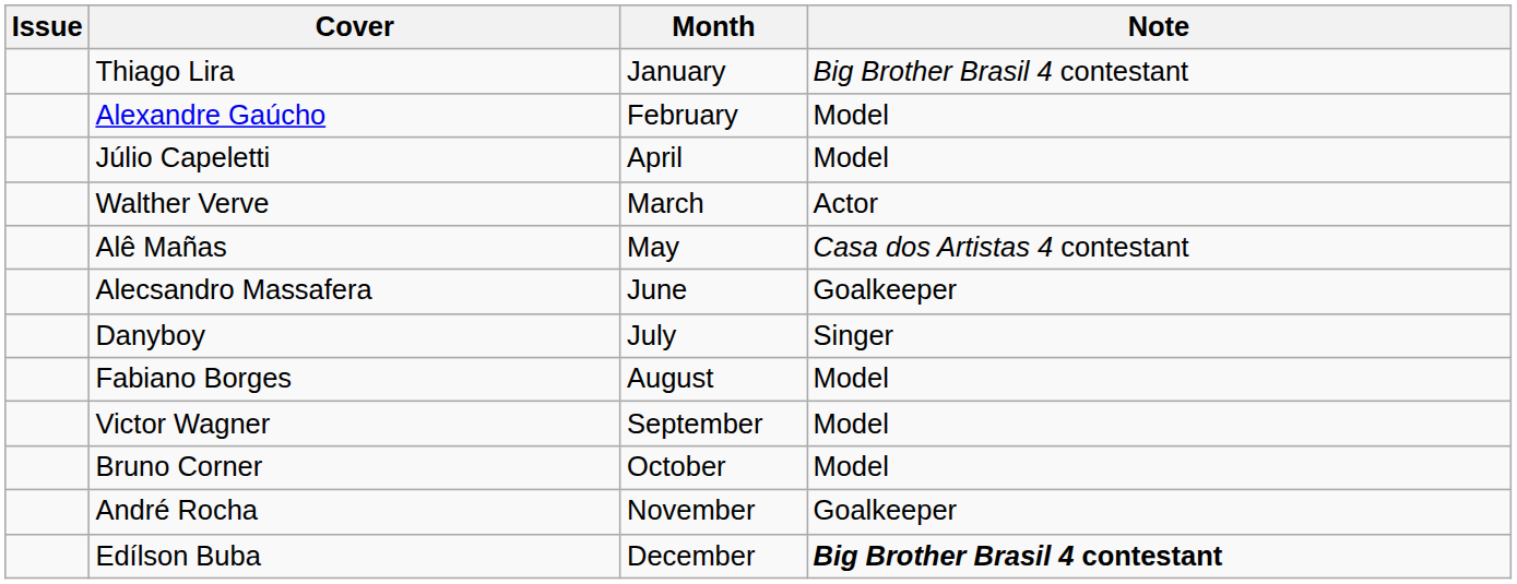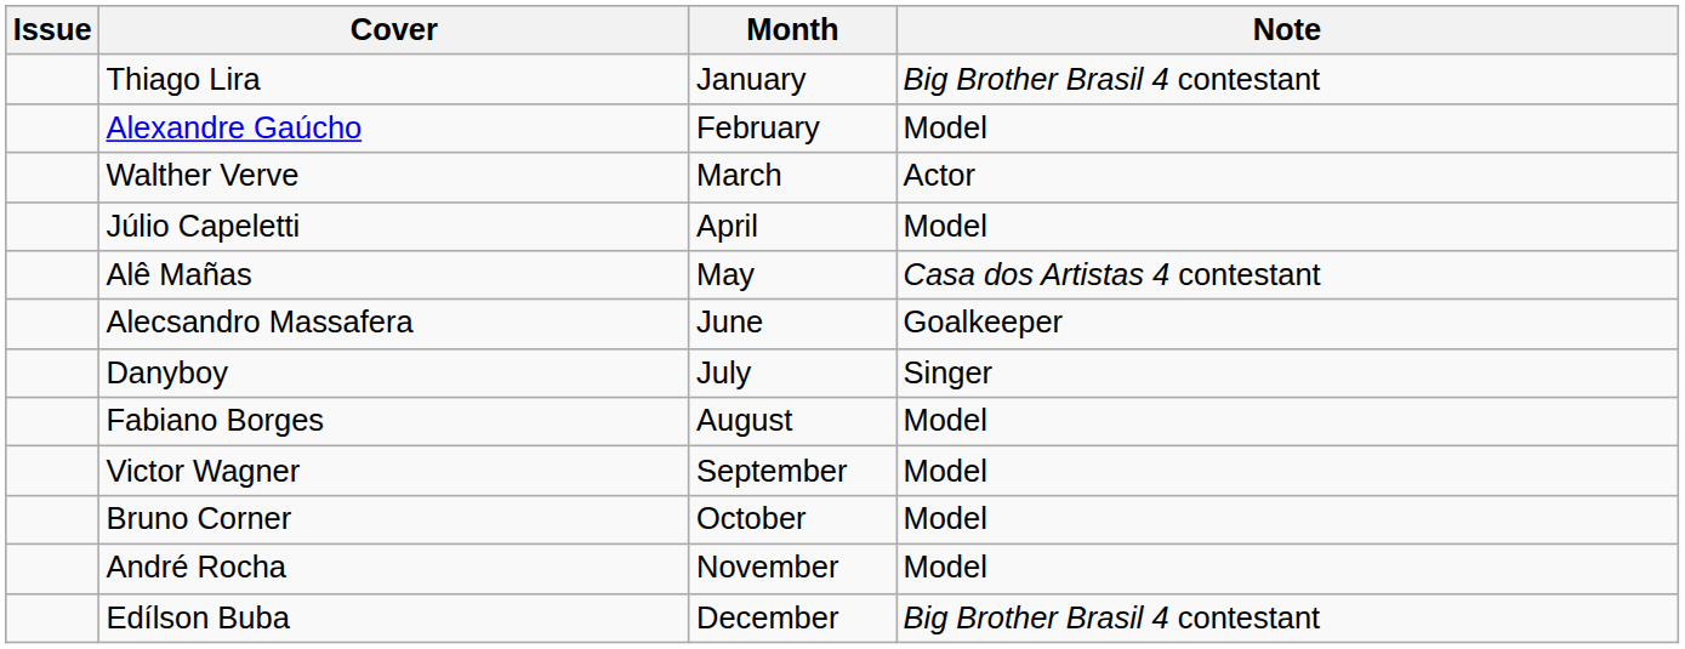 <table class=wikitable>
 <tr>
 <th width="10">Issue</th>
 <th width="300">Cover</th>
 <th width="100">Month</th>
 <th width="400">Note</th>
 </tr>
 <tr>
 <td></td>
 <td>Thiago Lira</td>
 <td>January</td>
 <td><em>Big Brother Brasil 4</em> contestant</td>
 </tr>
 <tr>
 <td></td>
 <td><a href='#'>Alexandre Gaúcho</a></td>
 <td>February</td>
 <td>Model</td>
 </tr>
 <tr>
 <td></td>
+<td>Walther Verve</td>
+<td>March</td>
+<td>Actor</td>
+</tr>
+<tr>
+<td></td>
 <td>Júlio Capeletti</td>
 <td>April</td>
 <td>Model</td>
-</tr>
-<tr>
-<td></td>
-<td>Walther Verve</td>
-<td>March</td>
-<td>Actor</td>
 </tr>
 <tr>
 <td></td>
 <td>Alê Mañas</td>
 <td>May</td>
 <td><em>Casa dos Artistas 4</em> contestant</td>
 </tr>
 <tr>
 <td></td>
 <td>Alecsandro Massafera</td>
 <td>June</td>
 <td>Goalkeeper</td>
 </tr>
 <tr>
 <td></td>
 <td>Danyboy</td>
 <td>July</td>
 <td>Singer</td>
 </tr>
 <tr>
 <td></td>
 <td>Fabiano Borges</td>
 <td>August</td>
 <td>Model</td>
 </tr>
 <tr>
 <td></td>
 <td>Victor Wagner</td>
 <td>September</td>
 <td>Model</td>
 </tr>
 <tr>
 <td></td>
 <td>Bruno Corner</td>
 <td>October</td>
 <td>Model</td>
 </tr>
 <tr>
 <td></td>
 <td>André Rocha</td>
 <td>November</td>
-<td>Goalkeeper</td>
+<td>Model</td>
 </tr>
 <tr>
 <td></td>
 <td>Edílson Buba</td>
 <td>December</td>
-<td><strong><em>Big Brother Brasil 4</em> contestant</strong></td>
+<td><em>Big Brother Brasil 4</em> contestant</td>
 </tr>
 </table>
